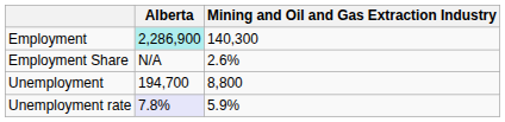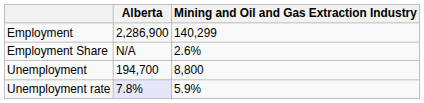 <table class="wikitable">
 <tr>
 <th></th>
 <th>Alberta</th>
 <th>Mining and Oil and Gas Extraction Industry</th>
 </tr>
 <tr>
 <td>Employment</td>
-<td style="background: paleturquoise;">2,286,900</td>
-<td>140,300</td>
+<td>2,286,900</td>
+<td>140,299</td>
 </tr>
 <tr>
 <td>Employment Share</td>
 <td>N/A</td>
 <td>2.6%</td>
 </tr>
 <tr>
 <td>Unemployment</td>
 <td>194,700</td>
 <td>8,800</td>
 </tr>
 <tr>
 <td>Unemployment rate</td>
 <td style="background: lavender;">7.8%</td>
 <td>5.9%</td>
 </tr>
 </table>
